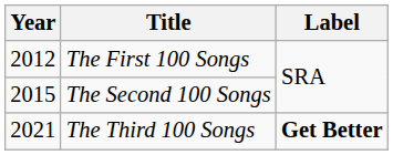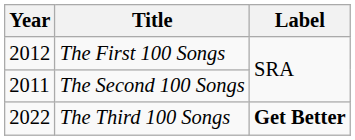 <table class="wikitable">
 <tr>
 <th>Year</th>
 <th>Title</th>
 <th>Label</th>
 </tr>
 <tr>
 <td>2012</td>
 <td><em>The First 100 Songs</em></td>
 <td rowspan="2">SRA</td>
 </tr>
 <tr>
-<td>2015</td>
+<td>2011</td>
 <td><em>The Second 100 Songs</em></td>
 </tr>
 <tr>
-<td>2021</td>
+<td>2022</td>
 <td><em>The Third 100 Songs</em></td>
 <td><strong>Get Better</strong></td>
 </tr>
 </table>
